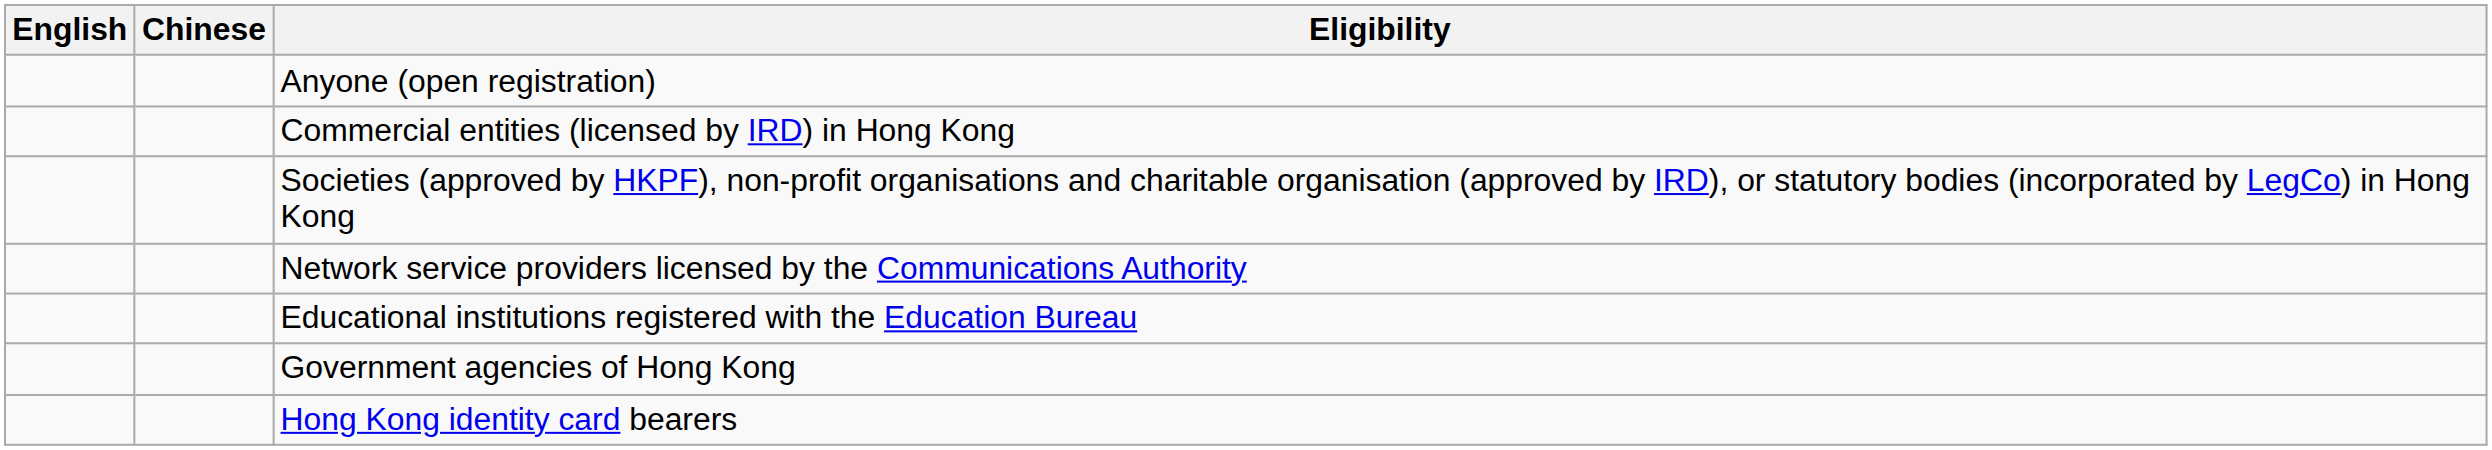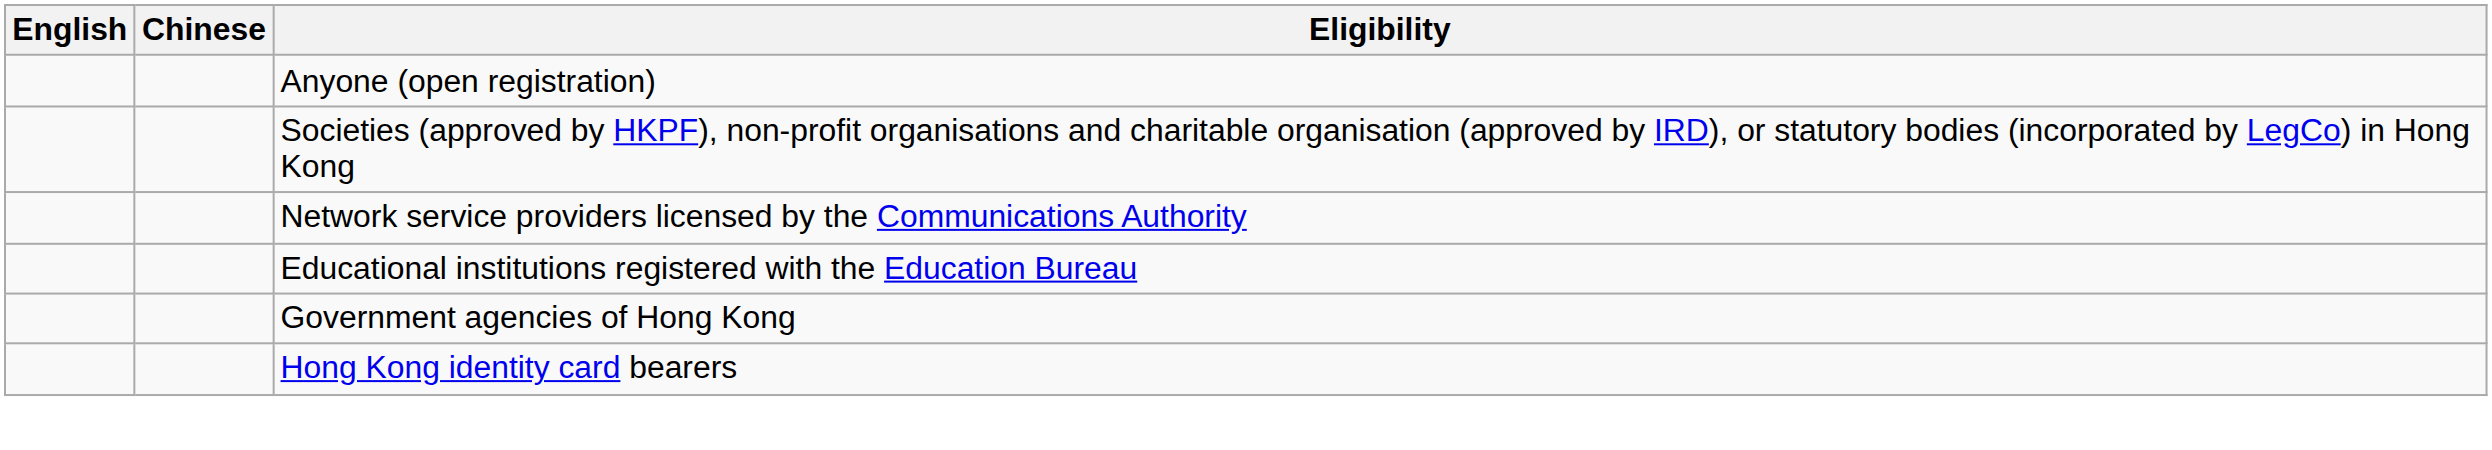 <table class="wikitable">
 <tr>
 <th>English</th>
 <th>Chinese</th>
 <th>Eligibility</th>
 </tr>
 <tr>
 <td></td>
 <td></td>
 <td>Anyone (open registration)</td>
-</tr>
-<tr>
-<td></td>
-<td></td>
-<td>Commercial entities (licensed by <a href='#'>IRD</a>) in Hong Kong</td>
 </tr>
 <tr>
 <td></td>
 <td></td>
 <td>Societies (approved by <a href='#'>HKPF</a>), non-profit organisations and charitable organisation (approved by <a href='#'>IRD</a>), or statutory bodies (incorporated by <a href='#'>LegCo</a>) in Hong Kong</td>
 </tr>
 <tr>
 <td></td>
 <td></td>
 <td>Network service providers licensed by the <a href='#'>Communications Authority</a></td>
 </tr>
 <tr>
 <td></td>
 <td></td>
 <td>Educational institutions registered with the <a href='#'>Education Bureau</a></td>
 </tr>
 <tr>
 <td></td>
 <td></td>
 <td>Government agencies of Hong Kong</td>
 </tr>
 <tr>
 <td></td>
 <td></td>
 <td><a href='#'>Hong Kong identity card</a> bearers</td>
 </tr>
 </table>
